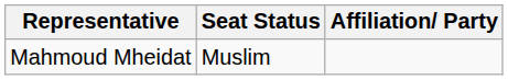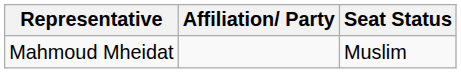 <table class="wikitable">
 <tr>
 <th>Representative</th>
+<th>Affiliation/ Party</th>
 <th>Seat Status</th>
-<th>Affiliation/ Party</th>
 </tr>
 <tr>
 <td>Mahmoud Mheidat</td>
+<td></td>
 <td>Muslim</td>
-<td></td>
 </tr>
 </table>
